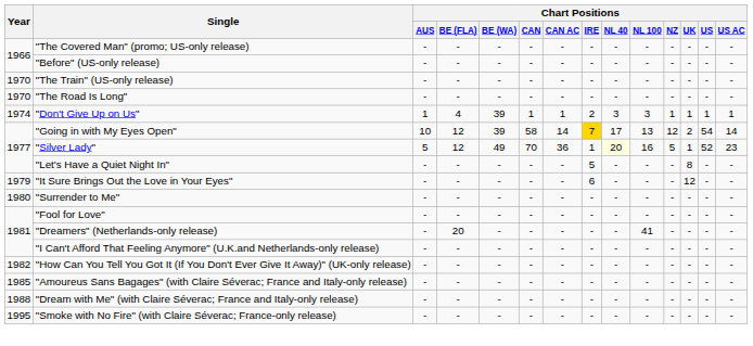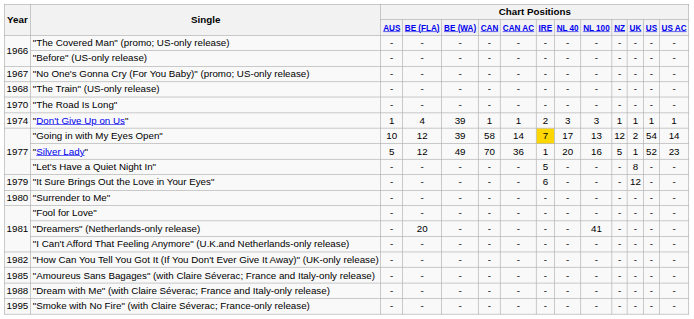 <table class="wikitable">
 <tr>
 <th rowspan="2">Year</th>
 <th rowspan="2">Single</th>
 <th colspan="12">Chart Positions</th>
 </tr>
 <tr>
 <th><small><a href='#'>AUS</a></small></th>
 <th><small><a href='#'>BE (FLA)</a></small></th>
 <th><small><a href='#'>BE (WA)</a></small></th>
 <th><small><a href='#'>CAN</a></small></th>
 <th><small><a href='#'>CAN AC</a></small></th>
 <th><small><a href='#'>IRE</a></small></th>
 <th><small><a href='#'>NL 40</a></small></th>
 <th><small><a href='#'>NL 100</a></small></th>
 <th><small><a href='#'>NZ</a></small></th>
 <th><small><a href='#'>UK</a></small></th>
 <th><small><a href='#'>US</a></small></th>
 <th><small><a href='#'>US AC</a></small></th>
 </tr>
 <tr>
 <td rowspan="2">1966</td>
 <td>"The Covered Man" (promo; US-only release)</td>
 <td style="text-align:center;">-</td>
 <td style="text-align:center;">-</td>
 <td style="text-align:center;">-</td>
 <td style="text-align:center;">-</td>
 <td style="text-align:center;">-</td>
 <td style="text-align:center;">-</td>
 <td style="text-align:center;">-</td>
 <td style="text-align:center;">-</td>
 <td style="text-align:center;">-</td>
 <td style="text-align:center;">-</td>
 <td style="text-align:center;">-</td>
 <td style="text-align:center;">-</td>
 </tr>
 <tr>
 <td>"Before" (US-only release)</td>
 <td style="text-align:center;">-</td>
 <td style="text-align:center;">-</td>
 <td style="text-align:center;">-</td>
 <td style="text-align:center;">-</td>
 <td style="text-align:center;">-</td>
 <td style="text-align:center;">-</td>
 <td style="text-align:center;">-</td>
 <td style="text-align:center;">-</td>
 <td style="text-align:center;">-</td>
 <td style="text-align:center;">-</td>
 <td style="text-align:center;">-</td>
 <td style="text-align:center;">-</td>
 </tr>
 <tr>
-<td>1970</td>
+<td>1967</td>
+<td>"No One's Gonna Cry (For You Baby)" (promo; US-only release)</td>
+<td style="text-align:center;">-</td>
+<td style="text-align:center;">-</td>
+<td style="text-align:center;">-</td>
+<td style="text-align:center;">-</td>
+<td style="text-align:center;">-</td>
+<td style="text-align:center;">-</td>
+<td style="text-align:center;">-</td>
+<td style="text-align:center;">-</td>
+<td style="text-align:center;">-</td>
+<td style="text-align:center;">-</td>
+<td style="text-align:center;">-</td>
+<td style="text-align:center;">-</td>
+</tr>
+<tr>
+<td>1968</td>
 <td>"The Train" (US-only release)</td>
 <td style="text-align:center;">-</td>
 <td style="text-align:center;">-</td>
 <td style="text-align:center;">-</td>
 <td style="text-align:center;">-</td>
 <td style="text-align:center;">-</td>
 <td style="text-align:center;">-</td>
 <td style="text-align:center;">-</td>
 <td style="text-align:center;">-</td>
 <td style="text-align:center;">-</td>
 <td style="text-align:center;">-</td>
 <td style="text-align:center;">-</td>
 <td style="text-align:center;">-</td>
 </tr>
 <tr>
 <td>1970</td>
 <td>"The Road Is Long"</td>
 <td style="text-align:center;">-</td>
 <td style="text-align:center;">-</td>
 <td style="text-align:center;">-</td>
 <td style="text-align:center;">-</td>
 <td style="text-align:center;">-</td>
 <td style="text-align:center;">-</td>
 <td style="text-align:center;">-</td>
 <td style="text-align:center;">-</td>
 <td style="text-align:center;">-</td>
 <td style="text-align:center;">-</td>
 <td style="text-align:center;">-</td>
 <td style="text-align:center;">-</td>
 </tr>
 <tr>
 <td>1974</td>
 <td>"<a href='#'>Don't Give Up on Us</a>"</td>
 <td style="text-align:center;">1</td>
 <td style="text-align:center;">4</td>
 <td style="text-align:center;">39</td>
 <td style="text-align:center;">1</td>
 <td style="text-align:center;">1</td>
 <td style="text-align:center;">2</td>
 <td style="text-align:center;">3</td>
 <td style="text-align:center;">3</td>
 <td style="text-align:center;">1</td>
 <td style="text-align:center;">1</td>
 <td style="text-align:center;">1</td>
 <td style="text-align:center;">1</td>
 </tr>
 <tr>
 <td rowspan="3">1977</td>
 <td>"Going in with My Eyes Open"</td>
 <td style="text-align:center;">10</td>
 <td style="text-align:center;">12</td>
 <td style="text-align:center;">39</td>
 <td style="text-align:center;">58</td>
 <td style="text-align:center;">14</td>
 <td style="background: gold; text-align:center;">7</td>
 <td style="text-align:center;">17</td>
 <td style="text-align:center;">13</td>
 <td style="text-align:center;">12</td>
 <td style="text-align:center;">2</td>
 <td style="text-align:center;">54</td>
 <td style="text-align:center;">14</td>
 </tr>
 <tr>
 <td>"<a href='#'>Silver Lady</a>"</td>
 <td style="text-align:center;">5</td>
 <td style="text-align:center;">12</td>
 <td style="text-align:center;">49</td>
 <td style="text-align:center;">70</td>
 <td style="text-align:center;">36</td>
 <td style="text-align:center;">1</td>
-<td style="background: lightyellow; text-align:center;">20</td>
+<td style="text-align:center;">20</td>
 <td style="text-align:center;">16</td>
 <td style="text-align:center;">5</td>
 <td style="text-align:center;">1</td>
 <td style="text-align:center;">52</td>
 <td style="text-align:center;">23</td>
 </tr>
 <tr>
 <td>"Let's Have a Quiet Night In"</td>
 <td style="text-align:center;">-</td>
 <td style="text-align:center;">-</td>
 <td style="text-align:center;">-</td>
 <td style="text-align:center;">-</td>
 <td style="text-align:center;">-</td>
 <td style="text-align:center;">5</td>
 <td style="text-align:center;">-</td>
 <td style="text-align:center;">-</td>
 <td style="text-align:center;">-</td>
 <td style="text-align:center;">8</td>
 <td style="text-align:center;">-</td>
 <td style="text-align:center;">-</td>
 </tr>
 <tr>
 <td>1979</td>
 <td>"It Sure Brings Out the Love in Your Eyes"</td>
 <td style="text-align:center;">-</td>
 <td style="text-align:center;">-</td>
 <td style="text-align:center;">-</td>
 <td style="text-align:center;">-</td>
 <td style="text-align:center;">-</td>
 <td style="text-align:center;">6</td>
 <td style="text-align:center;">-</td>
 <td style="text-align:center;">-</td>
 <td style="text-align:center;">-</td>
 <td style="text-align:center;">12</td>
 <td style="text-align:center;">-</td>
 <td style="text-align:center;">-</td>
 </tr>
 <tr>
 <td>1980</td>
 <td>"Surrender to Me"</td>
 <td style="text-align:center;">-</td>
 <td style="text-align:center;">-</td>
 <td style="text-align:center;">-</td>
 <td style="text-align:center;">-</td>
 <td style="text-align:center;">-</td>
 <td style="text-align:center;">-</td>
 <td style="text-align:center;">-</td>
 <td style="text-align:center;">-</td>
 <td style="text-align:center;">-</td>
 <td style="text-align:center;">-</td>
 <td style="text-align:center;">-</td>
 <td style="text-align:center;">-</td>
 </tr>
 <tr>
 <td rowspan="3">1981</td>
 <td>"Fool for Love"</td>
 <td style="text-align:center;">-</td>
 <td style="text-align:center;">-</td>
 <td style="text-align:center;">-</td>
 <td style="text-align:center;">-</td>
 <td style="text-align:center;">-</td>
 <td style="text-align:center;">-</td>
 <td style="text-align:center;">-</td>
 <td style="text-align:center;">-</td>
 <td style="text-align:center;">-</td>
 <td style="text-align:center;">-</td>
 <td style="text-align:center;">-</td>
 <td style="text-align:center;">-</td>
 </tr>
 <tr>
 <td>"Dreamers" (Netherlands-only release)</td>
 <td style="text-align:center;">-</td>
 <td style="text-align:center;">20</td>
 <td style="text-align:center;">-</td>
 <td style="text-align:center;">-</td>
 <td style="text-align:center;">-</td>
 <td style="text-align:center;">-</td>
 <td style="text-align:center;">-</td>
 <td style="text-align:center;">41</td>
 <td style="text-align:center;">-</td>
 <td style="text-align:center;">-</td>
 <td style="text-align:center;">-</td>
 <td style="text-align:center;">-</td>
 </tr>
 <tr>
 <td>"I Can't Afford That Feeling Anymore" (U.K.and Netherlands-only release)</td>
 <td style="text-align:center;">-</td>
 <td style="text-align:center;">-</td>
 <td style="text-align:center;">-</td>
 <td style="text-align:center;">-</td>
 <td style="text-align:center;">-</td>
 <td style="text-align:center;">-</td>
 <td style="text-align:center;">-</td>
 <td style="text-align:center;">-</td>
 <td style="text-align:center;">-</td>
 <td style="text-align:center;">-</td>
 <td style="text-align:center;">-</td>
 <td style="text-align:center;">-</td>
 </tr>
 <tr>
 <td>1982</td>
 <td>"How Can You Tell You Got It (If You Don't Ever Give It Away)" (UK-only release)</td>
 <td style="text-align:center;">-</td>
 <td style="text-align:center;">-</td>
 <td style="text-align:center;">-</td>
 <td style="text-align:center;">-</td>
 <td style="text-align:center;">-</td>
 <td style="text-align:center;">-</td>
 <td style="text-align:center;">-</td>
 <td style="text-align:center;">-</td>
 <td style="text-align:center;">-</td>
 <td style="text-align:center;">-</td>
 <td style="text-align:center;">-</td>
 <td style="text-align:center;">-</td>
 </tr>
 <tr>
 <td>1985</td>
 <td>"Amoureus Sans Bagages" (with Claire Séverac; France and Italy-only release)</td>
 <td style="text-align:center;">-</td>
 <td style="text-align:center;">-</td>
 <td style="text-align:center;">-</td>
 <td style="text-align:center;">-</td>
 <td style="text-align:center;">-</td>
 <td style="text-align:center;">-</td>
 <td style="text-align:center;">-</td>
 <td style="text-align:center;">-</td>
 <td style="text-align:center;">-</td>
 <td style="text-align:center;">-</td>
 <td style="text-align:center;">-</td>
 <td style="text-align:center;">-</td>
 </tr>
 <tr>
 <td>1988</td>
 <td>"Dream with Me" (with Claire Séverac; France and Italy-only release)</td>
 <td style="text-align:center;">-</td>
 <td style="text-align:center;">-</td>
 <td style="text-align:center;">-</td>
 <td style="text-align:center;">-</td>
 <td style="text-align:center;">-</td>
 <td style="text-align:center;">-</td>
 <td style="text-align:center;">-</td>
 <td style="text-align:center;">-</td>
 <td style="text-align:center;">-</td>
 <td style="text-align:center;">-</td>
 <td style="text-align:center;">-</td>
 <td style="text-align:center;">-</td>
 </tr>
 <tr>
 <td>1995</td>
 <td>"Smoke with No Fire" (with Claire Séverac; France-only release)</td>
 <td style="text-align:center;">-</td>
 <td style="text-align:center;">-</td>
 <td style="text-align:center;">-</td>
 <td style="text-align:center;">-</td>
 <td style="text-align:center;">-</td>
 <td style="text-align:center;">-</td>
 <td style="text-align:center;">-</td>
 <td style="text-align:center;">-</td>
 <td style="text-align:center;">-</td>
 <td style="text-align:center;">-</td>
 <td style="text-align:center;">-</td>
 <td style="text-align:center;">-</td>
 </tr>
 </table>
